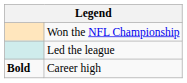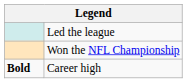 <table class="wikitable">
 <tr>
 <th colspan="2">Legend</th>
+</tr>
+<tr>
+<td style="background:#cfecec; width:3em;"></td>
+<td>Led the league</td>
 </tr>
 <tr>
 <td style="background:#ffe6bd; width:3em;"></td>
 <td>Won the <a href='#'>NFL Championship</a></td>
 </tr>
 <tr>
-<td style="background:#cfecec; width:3em;"></td>
-<td>Led the league</td>
-</tr>
-<tr>
 <td><strong>Bold</strong></td>
 <td>Career high</td>
 </tr>
 </table>
